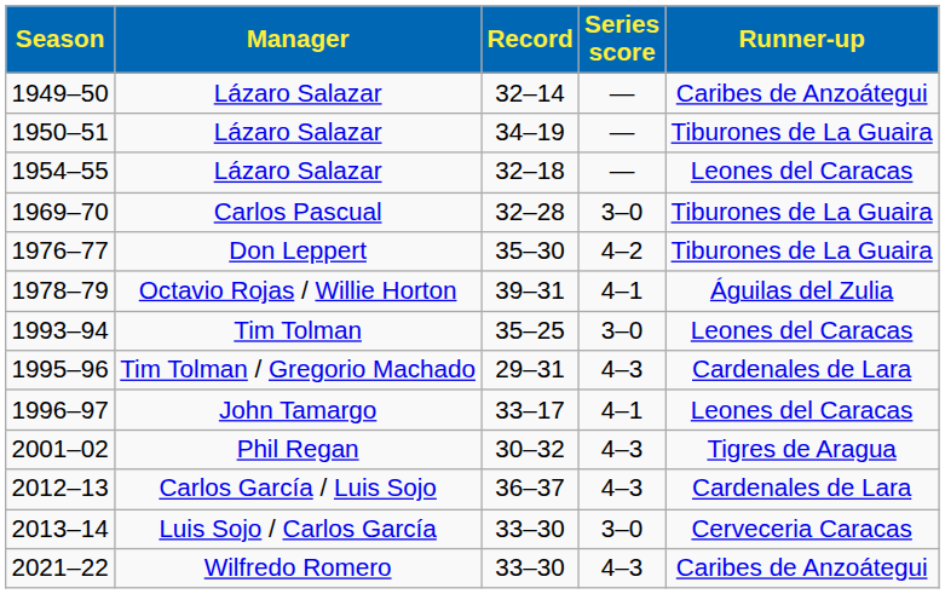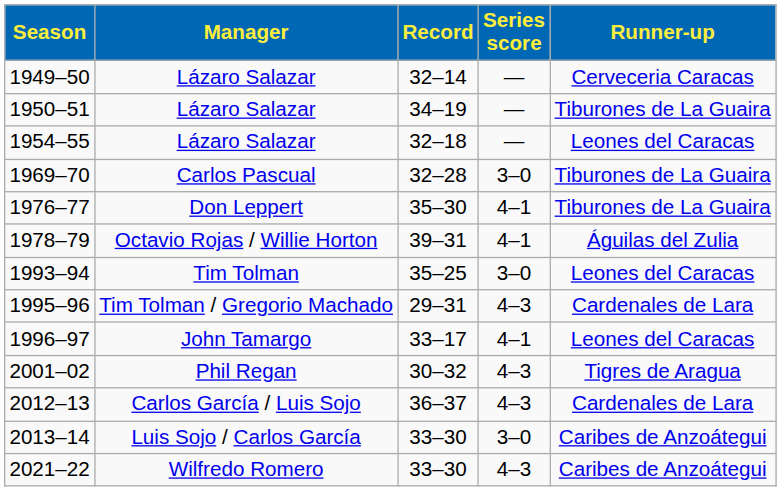 <table class="wikitable plainrowheaders sortable" style="text-align:center;">
 <tr>
 <th scope="col" style="background-color:#0067B4; color:#FDEE3C;">Season</th>
 <th scope="col" style="background-color:#0067B4; color:#FDEE3C;">Manager</th>
 <th scope="col" style="background-color:#0067B4; color:#FDEE3C;">Record</th>
 <th scope="col" style="background-color:#0067B4; color:#FDEE3C;">Series<br>score</th>
 <th scope="col" style="background-color:#0067B4; color:#FDEE3C;">Runner-up</th>
 </tr>
 <tr>
 <td>1949–50</td>
 <td><a href='#'>Lázaro Salazar</a></td>
 <td>32–14</td>
 <td>—</td>
-<td><a href='#'>Caribes de Anzoátegui</a></td>
+<td><a href='#'>Cerveceria Caracas</a></td>
 </tr>
 <tr>
 <td>1950–51</td>
 <td><a href='#'>Lázaro Salazar</a></td>
 <td>34–19</td>
 <td>—</td>
 <td><a href='#'>Tiburones de La Guaira</a></td>
 </tr>
 <tr>
 <td>1954–55</td>
 <td><a href='#'>Lázaro Salazar</a></td>
 <td>32–18</td>
 <td>—</td>
 <td><a href='#'>Leones del Caracas</a></td>
 </tr>
 <tr>
 <td>1969–70</td>
 <td><a href='#'>Carlos Pascual</a></td>
 <td>32–28</td>
 <td>3–0</td>
 <td><a href='#'>Tiburones de La Guaira</a></td>
 </tr>
 <tr>
 <td>1976–77</td>
 <td><a href='#'>Don Leppert</a></td>
 <td>35–30</td>
-<td>4–2</td>
+<td>4–1</td>
 <td><a href='#'>Tiburones de La Guaira</a></td>
 </tr>
 <tr>
 <td>1978–79</td>
 <td><a href='#'>Octavio Rojas</a> / <a href='#'>Willie Horton</a></td>
 <td>39–31</td>
 <td>4–1</td>
 <td><a href='#'>Águilas del Zulia</a></td>
 </tr>
 <tr>
 <td>1993–94</td>
 <td><a href='#'>Tim Tolman</a></td>
 <td>35–25</td>
 <td>3–0</td>
 <td><a href='#'>Leones del Caracas</a></td>
 </tr>
 <tr>
 <td>1995–96</td>
 <td><a href='#'>Tim Tolman</a> / <a href='#'>Gregorio Machado</a></td>
 <td>29–31</td>
 <td>4–3</td>
 <td><a href='#'>Cardenales de Lara</a></td>
 </tr>
 <tr>
 <td>1996–97</td>
 <td><a href='#'>John Tamargo</a></td>
 <td>33–17</td>
 <td>4–1</td>
 <td><a href='#'>Leones del Caracas</a></td>
 </tr>
 <tr>
 <td>2001–02</td>
 <td><a href='#'>Phil Regan</a></td>
 <td>30–32</td>
 <td>4–3</td>
 <td><a href='#'>Tigres de Aragua</a></td>
 </tr>
 <tr>
 <td>2012–13</td>
 <td><a href='#'>Carlos García</a> / <a href='#'>Luis Sojo</a></td>
 <td>36–37</td>
 <td>4–3</td>
 <td><a href='#'>Cardenales de Lara</a></td>
 </tr>
 <tr>
 <td>2013–14</td>
 <td><a href='#'>Luis Sojo</a> / <a href='#'>Carlos García</a></td>
 <td>33–30</td>
 <td>3–0</td>
-<td><a href='#'>Cerveceria Caracas</a></td>
+<td><a href='#'>Caribes de Anzoátegui</a></td>
 </tr>
 <tr>
 <td>2021–22</td>
 <td><a href='#'>Wilfredo Romero</a></td>
 <td>33–30</td>
 <td>4–3</td>
 <td><a href='#'>Caribes de Anzoátegui</a></td>
 </tr>
 </table>
